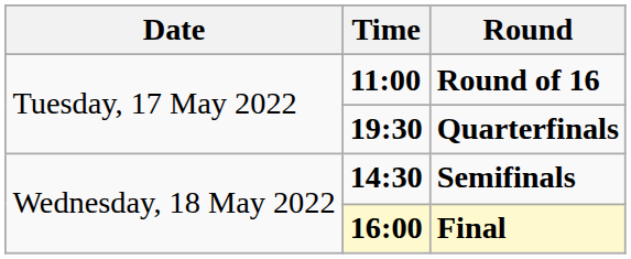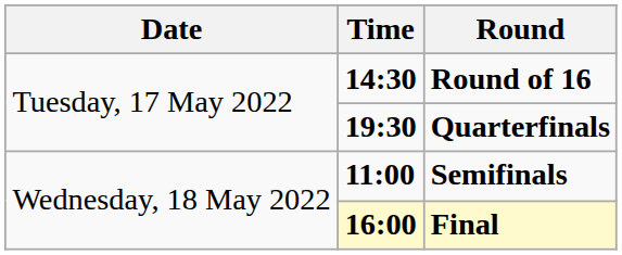 <table class="wikitable">
 <tr>
 <th>Date</th>
 <th>Time</th>
 <th>Round</th>
 </tr>
 <tr>
 <td rowspan="2">Tuesday, 17 May 2022</td>
-<td><strong>11:00</strong></td>
+<td><strong>14:30</strong></td>
 <td><strong>Round of 16</strong></td>
 </tr>
 <tr>
 <td><strong>19:30</strong></td>
 <td><strong>Quarterfinals</strong></td>
 </tr>
 <tr>
 <td rowspan="2">Wednesday, 18 May 2022</td>
-<td><strong>14:30</strong></td>
+<td><strong>11:00</strong></td>
 <td><strong>Semifinals</strong></td>
 </tr>
 <tr style="background:lemonchiffon;">
 <td><strong>16:00</strong></td>
 <td><strong>Final</strong></td>
 </tr>
 </table>
